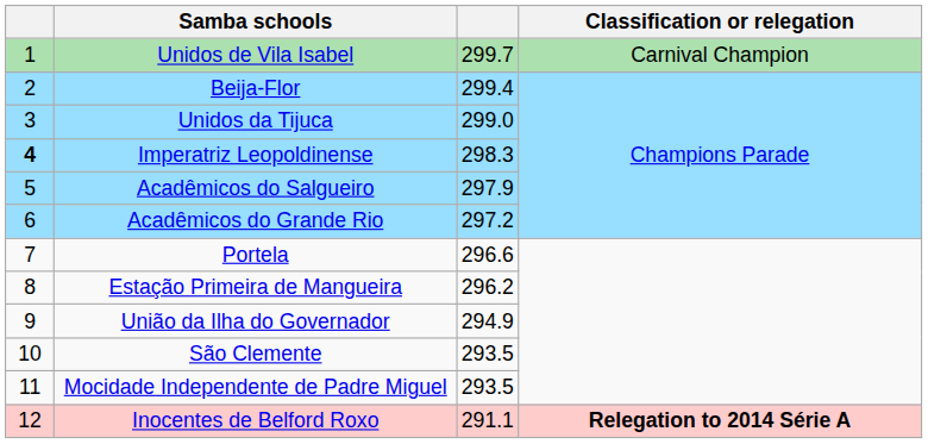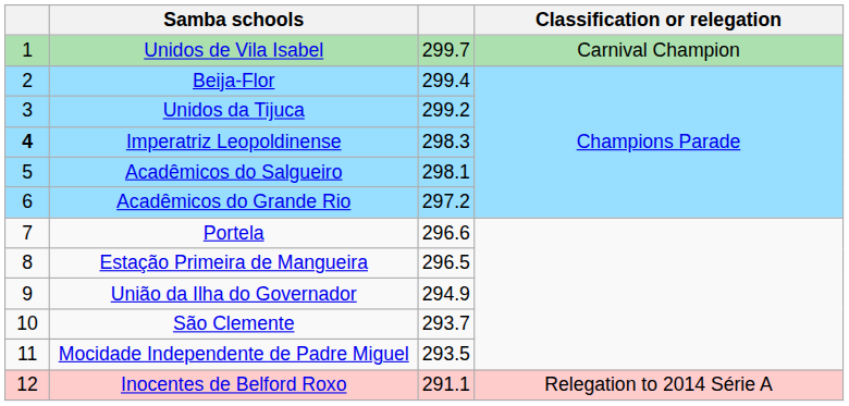 <table class="wikitable">
 <tr>
 <th width="30"></th>
 <th width="300">Samba schools</th>
 <th width="20"></th>
 <th width="300">Classification or relegation</th>
 </tr>
 <tr align="center">
 <td bgcolor=ACE1AF>1</td>
 <td bgcolor=ACE1AF><a href='#'>Unidos de Vila Isabel</a></td>
 <td bgcolor="ACE1AF">299.7</td>
 <td bgcolor=ACE1AF>Carnival Champion</td>
 </tr>
 <tr align="center">
 <td bgcolor=97DEFF>2</td>
 <td bgcolor=97DEFF><a href='#'>Beija-Flor</a></td>
 <td bgcolor="97DEFF">299.4</td>
 <td rowspan="5" bgcolor=97DEFF><a href='#'><span>Champions Parade</span></a></td>
 </tr>
 <tr align="center">
 <td bgcolor=97DEFF>3</td>
 <td bgcolor=97DEFF><a href='#'>Unidos da Tijuca</a></td>
-<td bgcolor="97DEFF">299.0</td>
+<td bgcolor="97DEFF">299.2</td>
 </tr>
 <tr align="center">
 <td bgcolor=97DEFF><strong>4</strong></td>
 <td bgcolor=97DEFF><a href='#'>Imperatriz Leopoldinense</a></td>
 <td bgcolor="97DEFF">298.3</td>
 </tr>
 <tr align="center">
 <td bgcolor=97DEFF>5</td>
 <td bgcolor=97DEFF><a href='#'>Acadêmicos do Salgueiro</a></td>
-<td bgcolor=97DEFF>297.9</td>
+<td bgcolor=97DEFF>298.1</td>
 </tr>
 <tr align="center">
 <td bgcolor=97DEFF>6</td>
 <td bgcolor=97DEFF><a href='#'>Acadêmicos do Grande Rio</a></td>
 <td bgcolor=97DEFF>297.2</td>
 </tr>
 <tr align="center">
 <td>7</td>
 <td><a href='#'>Portela</a></td>
 <td>296.6</td>
 <td rowspan="5"></td>
 </tr>
 <tr align="center">
 <td>8</td>
 <td><a href='#'>Estação Primeira de Mangueira</a></td>
-<td>296.2</td>
+<td>296.5</td>
 </tr>
 <tr align="center">
 <td>9</td>
 <td><a href='#'>União da Ilha do Governador</a></td>
 <td>294.9</td>
 </tr>
 <tr align="center">
 <td>10</td>
 <td><a href='#'>São Clemente</a></td>
-<td>293.5</td>
+<td>293.7</td>
 </tr>
 <tr align="center">
 <td>11</td>
 <td><a href='#'>Mocidade Independente de Padre Miguel</a></td>
 <td>293.5</td>
 </tr>
 <tr align="center">
 <td bgcolor=FFCCCC>12</td>
 <td bgcolor=FFCCCC><a href='#'>Inocentes de Belford Roxo</a></td>
 <td bgcolor="FFCCCC">291.1</td>
-<td bgcolor=FFCCCC><strong><span>Relegation to 2014 Série A</span></strong></td>
+<td bgcolor=FFCCCC><span>Relegation to 2014 Série A</span></td>
 </tr>
 </table>
